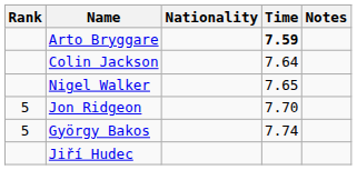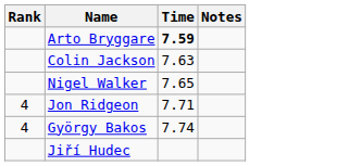 <table class="wikitable sortable" style="text-align:center">
 <tr>
 <th>Rank</th>
 <th>Name</th>
-<th>Nationality</th>
 <th>Time</th>
 <th>Notes</th>
 </tr>
 <tr>
 <td></td>
 <td align="left"><a href='#'>Arto Bryggare</a></td>
-<td align=left></td>
 <td><strong>7.59</strong></td>
 <td></td>
 </tr>
 <tr>
 <td></td>
 <td align="left"><a href='#'>Colin Jackson</a></td>
-<td align=left></td>
-<td>7.64</td>
+<td>7.63</td>
 <td></td>
 </tr>
 <tr>
 <td></td>
 <td align="left"><a href='#'>Nigel Walker</a></td>
-<td align=left></td>
 <td>7.65</td>
 <td></td>
 </tr>
 <tr>
-<td>5</td>
+<td>4</td>
 <td align="left"><a href='#'>Jon Ridgeon</a></td>
-<td align=left></td>
-<td>7.70</td>
+<td>7.71</td>
 <td></td>
 </tr>
 <tr>
-<td>5</td>
+<td>4</td>
 <td align="left"><a href='#'>György Bakos</a></td>
-<td align=left></td>
 <td>7.74</td>
 <td></td>
 </tr>
 <tr>
 <td></td>
 <td align="left"><a href='#'>Jiří Hudec</a></td>
-<td align=left></td>
 <td></td>
 <td></td>
 </tr>
 </table>
